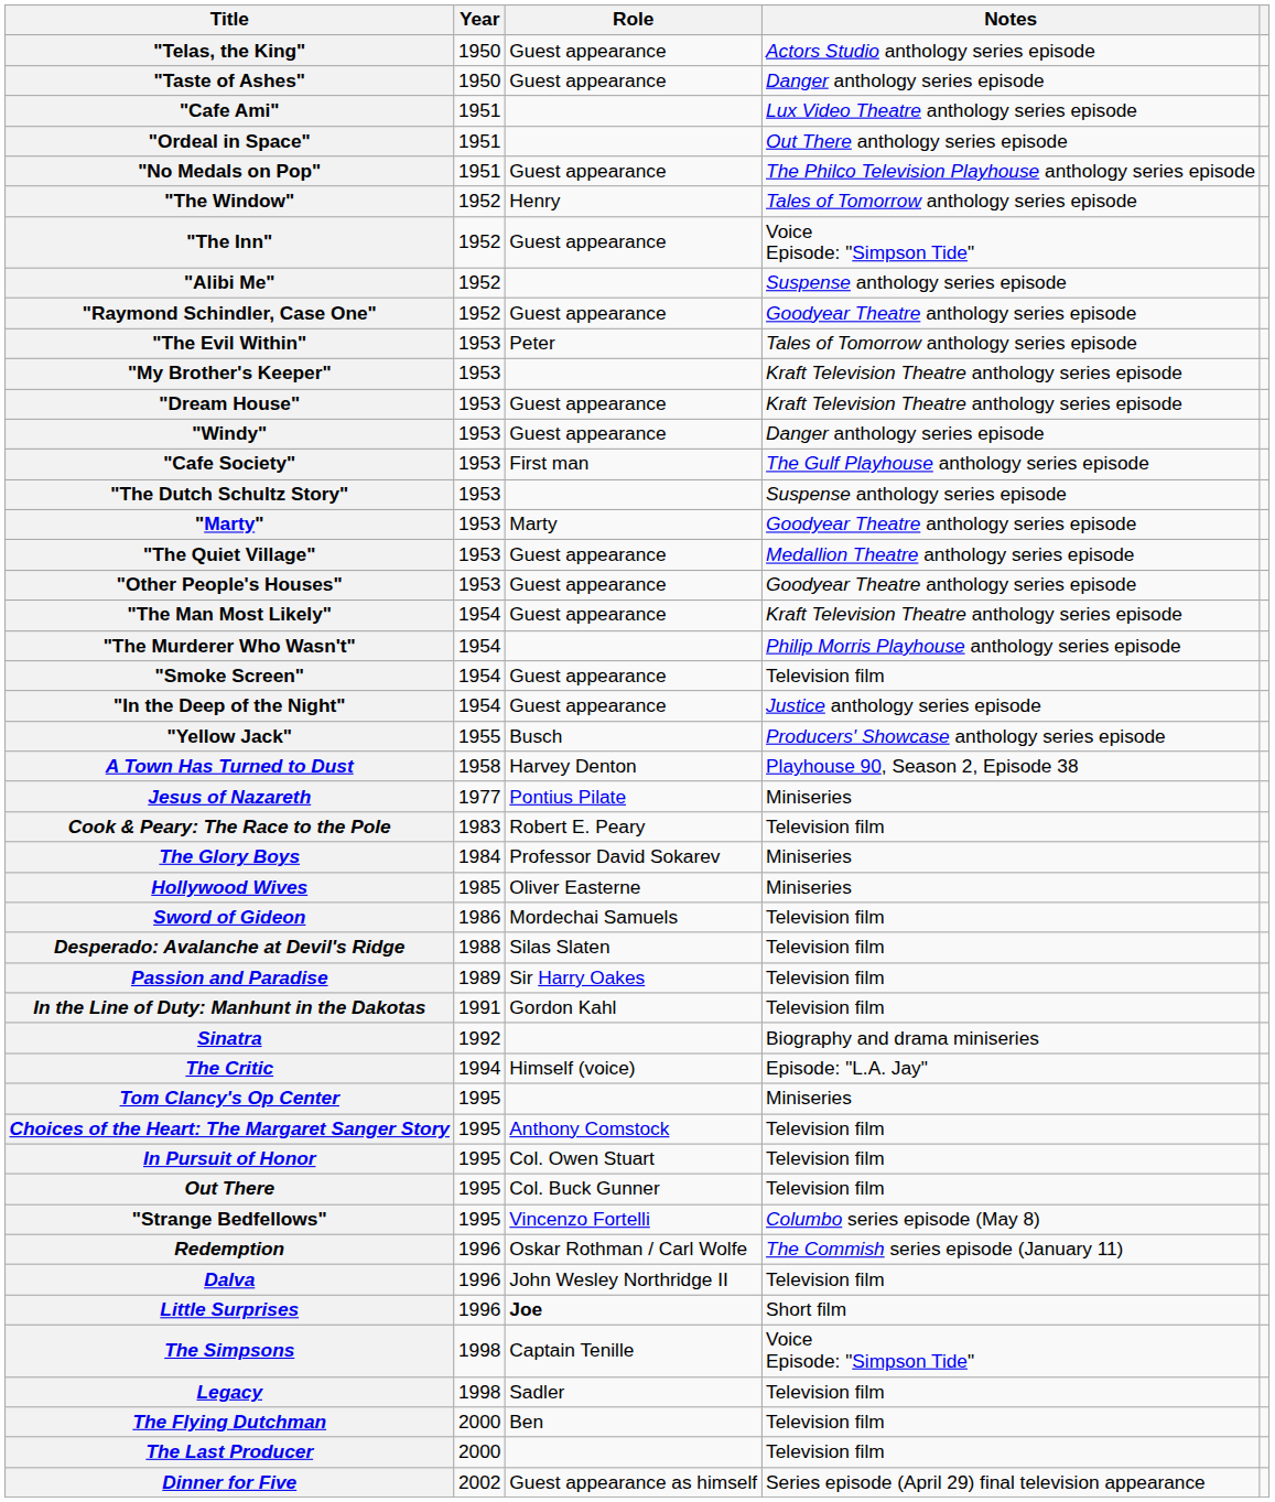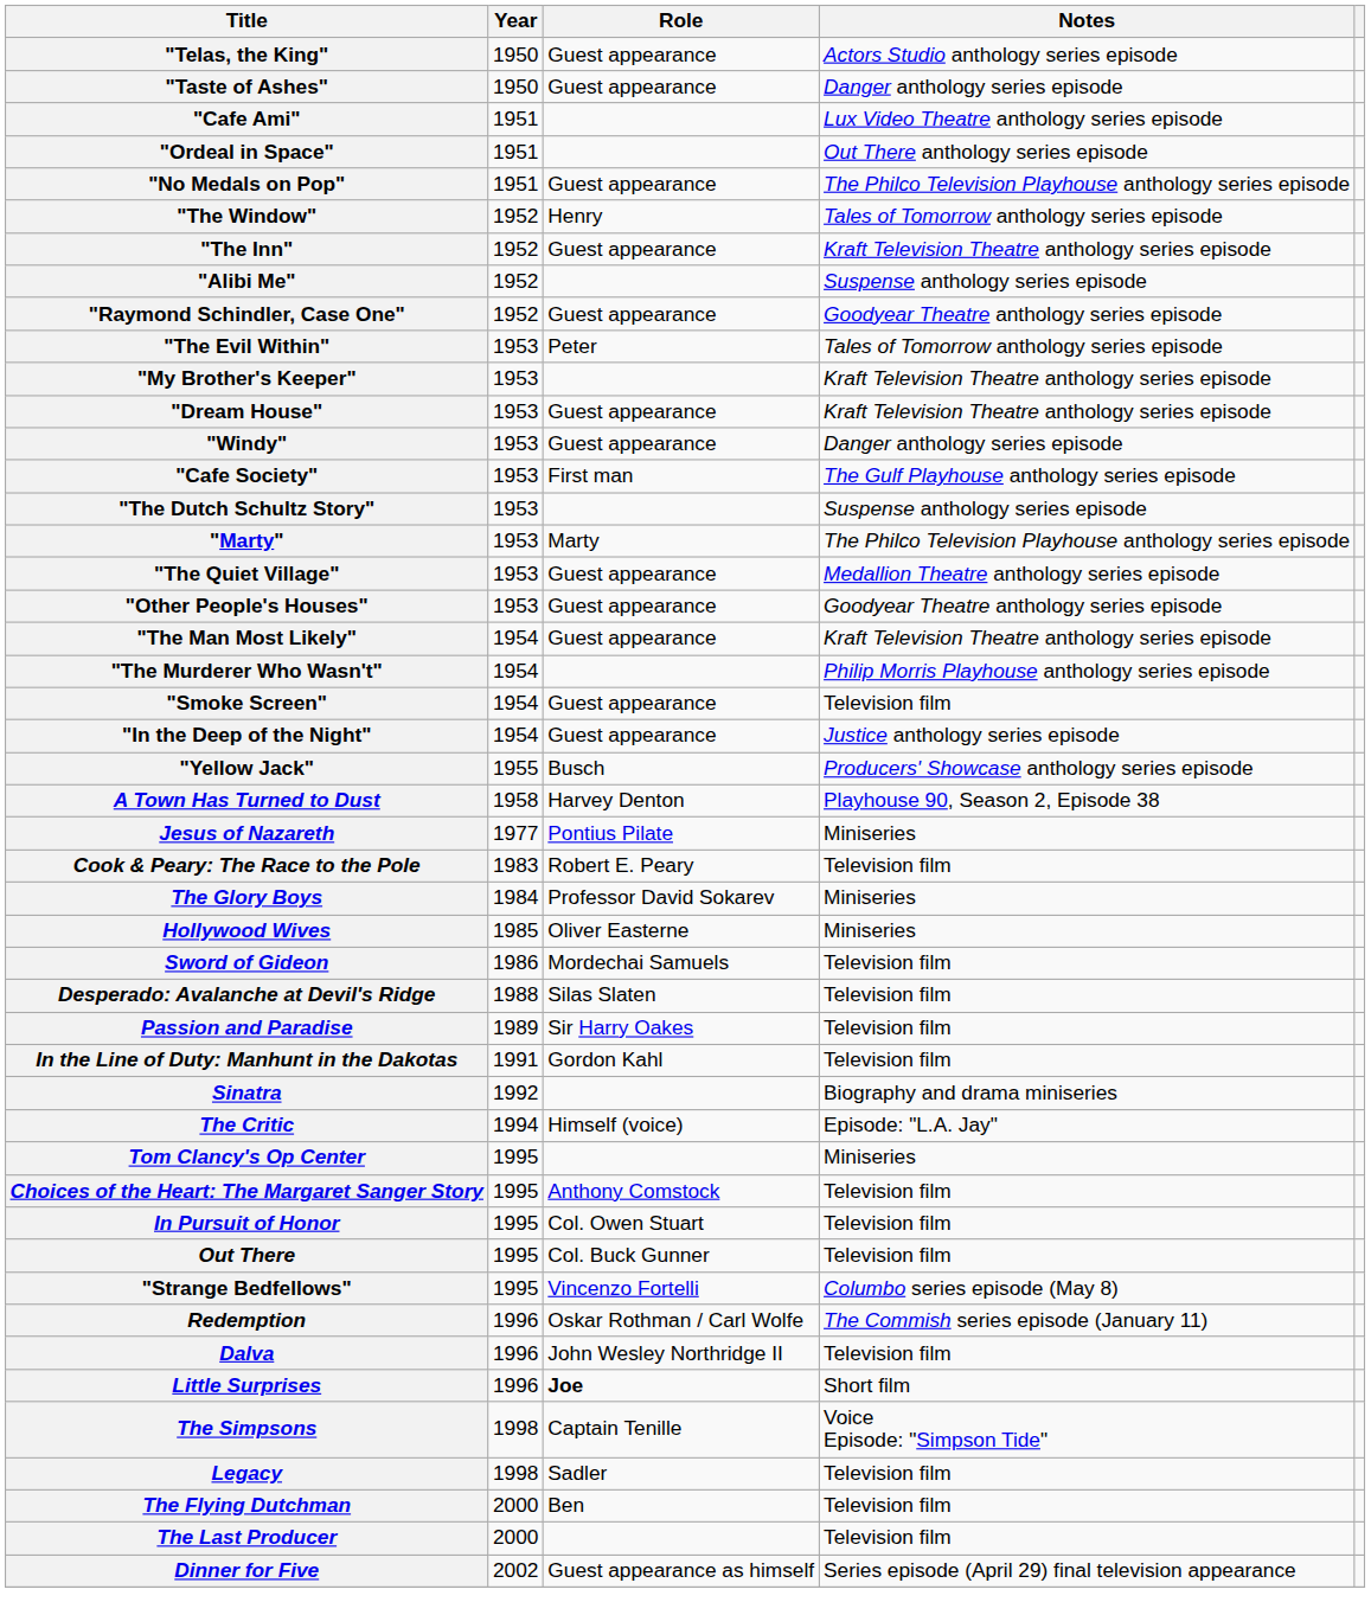 <table class="wikitable plainrowheaders sortable" style="margin-right: 0;">
 <tr>
 <th scope="col">Title</th>
 <th scope="col">Year</th>
 <th scope="col">Role</th>
 <th scope="col" class=>Notes</th>
 <th scope="col" class="unsortable"></th>
 </tr>
 <tr>
 <th scope=row>"Telas, the King"</th>
 <td>1950</td>
 <td>Guest appearance</td>
 <td><em><a href='#'>Actors Studio</a></em> anthology series episode</td>
 <td style="text-align: center;"></td>
 </tr>
 <tr>
 <th scope=row>"Taste of Ashes"</th>
 <td>1950</td>
 <td>Guest appearance</td>
 <td><em><a href='#'>Danger</a></em> anthology series episode</td>
 <td style="text-align: center;"></td>
 </tr>
 <tr>
 <th scope=row>"Cafe Ami"</th>
 <td>1951</td>
 <td></td>
 <td><em><a href='#'>Lux Video Theatre</a></em> anthology series episode</td>
 <td style="text-align: center;"></td>
 </tr>
 <tr>
 <th scope=row>"Ordeal in Space"</th>
 <td>1951</td>
 <td></td>
 <td><em><a href='#'>Out There</a></em> anthology series episode</td>
 <td style="text-align: center;"></td>
 </tr>
 <tr>
 <th scope=row>"No Medals on Pop"</th>
 <td>1951</td>
 <td>Guest appearance</td>
 <td><em><a href='#'>The Philco Television Playhouse</a></em> anthology series episode</td>
 <td style="text-align: center;"></td>
 </tr>
 <tr>
 <th scope=row>"The Window"</th>
 <td>1952</td>
 <td>Henry</td>
 <td><em><a href='#'>Tales of Tomorrow</a></em> anthology series episode</td>
 <td style="text-align: center;"></td>
 </tr>
 <tr>
 <th scope=row>"The Inn"</th>
 <td>1952</td>
 <td>Guest appearance</td>
-<td>Voice<br>Episode: "<a href='#'>Simpson Tide</a>"</td>
+<td><em><a href='#'>Kraft Television Theatre</a></em> anthology series episode</td>
 <td style="text-align: center;"><br></td>
 </tr>
 <tr>
 <th scope=row>"Alibi Me"</th>
 <td>1952</td>
 <td></td>
 <td><em><a href='#'>Suspense</a></em> anthology series episode</td>
 <td style="text-align: center;"></td>
 </tr>
 <tr>
 <th scope=row>"Raymond Schindler, Case One"</th>
 <td>1952</td>
 <td>Guest appearance</td>
 <td><em><a href='#'>Goodyear Theatre</a></em> anthology series episode</td>
 <td style="text-align: center;"><br></td>
 </tr>
 <tr>
 <th scope=row>"The Evil Within"</th>
 <td>1953</td>
 <td>Peter</td>
 <td><em>Tales of Tomorrow</em> anthology series episode</td>
 <td style="text-align: center;"></td>
 </tr>
 <tr>
 <th scope=row>"My Brother's Keeper"</th>
 <td>1953</td>
 <td></td>
 <td><em>Kraft Television Theatre</em> anthology series episode</td>
 <td style="text-align: center;"><br></td>
 </tr>
 <tr>
 <th scope=row>"Dream House"</th>
 <td>1953</td>
 <td>Guest appearance</td>
 <td><em>Kraft Television Theatre</em> anthology series episode</td>
 <td style="text-align: center;"><br></td>
 </tr>
 <tr>
 <th scope=row>"Windy"</th>
 <td>1953</td>
 <td>Guest appearance</td>
 <td><em>Danger</em> anthology series episode</td>
 <td style="text-align: center;"><br></td>
 </tr>
 <tr>
 <th scope=row>"Cafe Society"</th>
 <td>1953</td>
 <td>First man</td>
 <td><em><a href='#'>The Gulf Playhouse</a></em> anthology series episode</td>
 <td style="text-align: center;"></td>
 </tr>
 <tr>
 <th scope=row>"The Dutch Schultz Story"</th>
 <td>1953</td>
 <td></td>
 <td><em>Suspense</em> anthology series episode</td>
 <td style="text-align: center;"></td>
 </tr>
 <tr>
 <th scope="row">"<a href='#'>Marty</a>"</th>
 <td>1953</td>
 <td>Marty</td>
-<td><em><a href='#'>Goodyear Theatre</a></em> anthology series episode</td>
+<td><em>The Philco Television Playhouse</em> anthology series episode</td>
 <td style="text-align: center;"></td>
 </tr>
 <tr>
 <th scope=row>"The Quiet Village"</th>
 <td>1953</td>
 <td>Guest appearance</td>
 <td><em><a href='#'>Medallion Theatre</a></em> anthology series episode</td>
 <td style="text-align: center;"><br></td>
 </tr>
 <tr>
 <th scope=row>"Other People's Houses"</th>
 <td>1953</td>
 <td>Guest appearance</td>
 <td><em>Goodyear Theatre</em> anthology series episode</td>
 <td style="text-align: center;"><br></td>
 </tr>
 <tr>
 <th scope=row>"The Man Most Likely"</th>
 <td>1954</td>
 <td>Guest appearance</td>
 <td><em>Kraft Television Theatre</em> anthology series episode</td>
 <td style="text-align: center;"><br></td>
 </tr>
 <tr>
 <th scope=row>"The Murderer Who Wasn't"</th>
 <td>1954</td>
 <td></td>
 <td><em><a href='#'>Philip Morris Playhouse</a></em> anthology series episode</td>
 <td style="text-align: center;"></td>
 </tr>
 <tr>
 <th scope=row>"Smoke Screen"</th>
 <td>1954</td>
 <td>Guest appearance</td>
 <td>Television film</td>
 <td style="text-align: center;"><br></td>
 </tr>
 <tr>
 <th scope=row>"In the Deep of the Night"</th>
 <td>1954</td>
 <td>Guest appearance</td>
 <td><em><a href='#'>Justice</a></em> anthology series episode</td>
 <td style="text-align: center;"></td>
 </tr>
 <tr>
 <th scope=row>"Yellow Jack"</th>
 <td>1955</td>
 <td>Busch</td>
 <td><em><a href='#'>Producers' Showcase</a></em> anthology series episode</td>
 <td style="text-align: center;"></td>
 </tr>
 <tr>
 <th scope=row><em><a href='#'>A Town Has Turned to Dust</a></em></th>
 <td>1958</td>
 <td>Harvey Denton</td>
 <td><a href='#'>Playhouse 90</a>, Season 2, Episode 38</td>
 </tr>
 <tr>
 <th scope=row><em><a href='#'>Jesus of Nazareth</a></em></th>
 <td>1977</td>
 <td><a href='#'>Pontius Pilate</a></td>
 <td>Miniseries</td>
 <td style="text-align: center;"></td>
 </tr>
 <tr>
 <th scope=row><em>Cook & Peary: The Race to the Pole</em></th>
 <td>1983</td>
 <td>Robert E. Peary</td>
 <td>Television film</td>
 <td style="text-align: center;"></td>
 </tr>
 <tr>
 <th scope=row><em><a href='#'>The Glory Boys</a></em></th>
 <td>1984</td>
 <td>Professor David Sokarev</td>
 <td>Miniseries</td>
 <td style="text-align: center;"></td>
 </tr>
 <tr>
 <th scope=row><em><a href='#'>Hollywood Wives</a></em></th>
 <td>1985</td>
 <td>Oliver Easterne</td>
 <td>Miniseries</td>
 <td style="text-align: center;"></td>
 </tr>
 <tr>
 <th scope=row><em><a href='#'>Sword of Gideon</a></em></th>
 <td>1986</td>
 <td>Mordechai Samuels</td>
 <td>Television film</td>
 <td style="text-align: center;"></td>
 </tr>
 <tr>
 <th scope=row><em>Desperado: Avalanche at Devil's Ridge</em></th>
 <td>1988</td>
 <td>Silas Slaten</td>
 <td>Television film</td>
 <td style="text-align: center;"></td>
 </tr>
 <tr>
 <th scope=row><em><a href='#'>Passion and Paradise</a></em></th>
 <td>1989</td>
 <td>Sir <a href='#'>Harry Oakes</a></td>
 <td>Television film</td>
 <td style="text-align: center;"></td>
 </tr>
 <tr>
 <th scope=row><em>In the Line of Duty: Manhunt in the Dakotas</em></th>
 <td>1991</td>
 <td>Gordon Kahl</td>
 <td>Television film</td>
 <td style="text-align: center;"></td>
 </tr>
 <tr>
 <th scope=row><em><a href='#'>Sinatra</a></em></th>
 <td>1992</td>
 <td></td>
 <td>Biography and drama miniseries</td>
 <td style="text-align: center;"></td>
 </tr>
 <tr>
 <th scope="row"><em><a href='#'>The Critic</a></em></th>
 <td>1994</td>
 <td>Himself (voice)</td>
 <td>Episode: "L.A. Jay"</td>
 <td style="text-align: center;"></td>
 </tr>
 <tr>
 <th scope="row"><em><a href='#'>Tom Clancy's Op Center</a></em></th>
 <td>1995</td>
 <td></td>
 <td>Miniseries</td>
 <td style="text-align:center;"></td>
 </tr>
 <tr>
 <th scope=row><em><a href='#'>Choices of the Heart: The Margaret Sanger Story</a></em></th>
 <td>1995</td>
 <td><a href='#'>Anthony Comstock</a></td>
 <td>Television film</td>
 <td style="text-align: center;"></td>
 </tr>
 <tr>
 <th scope=row><em><a href='#'>In Pursuit of Honor</a></em></th>
 <td>1995</td>
 <td>Col. Owen Stuart</td>
 <td>Television film</td>
 <td style="text-align: center;"></td>
 </tr>
 <tr>
 <th scope=row><em>Out There</em></th>
 <td>1995</td>
 <td>Col. Buck Gunner</td>
 <td>Television film</td>
 <td style="text-align: center;"></td>
 </tr>
 <tr>
 <th scope=row>"Strange Bedfellows"</th>
 <td>1995</td>
 <td><a href='#'>Vincenzo Fortelli</a></td>
 <td><em><a href='#'>Columbo</a></em> series episode (May 8)</td>
 <td style="text-align: center;"></td>
 </tr>
 <tr>
 <th scope=row><em>Redemption</em></th>
 <td>1996</td>
 <td>Oskar Rothman / Carl Wolfe</td>
 <td><em><a href='#'>The Commish</a></em> series episode (January 11)</td>
 <td style="text-align: center;"></td>
 </tr>
 <tr>
 <th scope=row><em><a href='#'>Dalva</a></em></th>
 <td>1996</td>
 <td>John Wesley Northridge II</td>
 <td>Television film</td>
 <td style="text-align: center;"></td>
 </tr>
 <tr>
 <th scope=row><em><a href='#'>Little Surprises</a></em></th>
 <td>1996</td>
 <td><strong>Joe</strong></td>
 <td>Short film</td>
 <td style="text-align: center;"></td>
 </tr>
 <tr>
 <th scope=row><em><a href='#'>The Simpsons</a></em></th>
 <td>1998</td>
 <td>Captain Tenille</td>
 <td>Voice<br>Episode: "<a href='#'>Simpson Tide</a>"</td>
 <td style="text-align: center;"></td>
 </tr>
 <tr>
 <th scope="row"><em><a href='#'>Legacy</a></em></th>
 <td>1998</td>
 <td>Sadler</td>
 <td>Television film</td>
 <td style="text-align:center;"></td>
 </tr>
 <tr>
 <th scope="row"><em><a href='#'>The Flying Dutchman</a></em></th>
 <td>2000</td>
 <td>Ben</td>
 <td>Television film</td>
 <td style="text-align:center;"></td>
 </tr>
 <tr>
 <th scope="row"><em><a href='#'>The Last Producer</a></em></th>
 <td>2000</td>
 <td></td>
 <td>Television film</td>
 <td style="text-align:center;"><br></td>
 </tr>
 <tr>
 <th scope=row><em><a href='#'>Dinner for Five</a></em></th>
 <td>2002</td>
 <td>Guest appearance as himself</td>
 <td>Series episode (April 29) final television appearance</td>
 <td style="text-align: center;"></td>
 </tr>
 <tr>
 </tr>
 </table>
